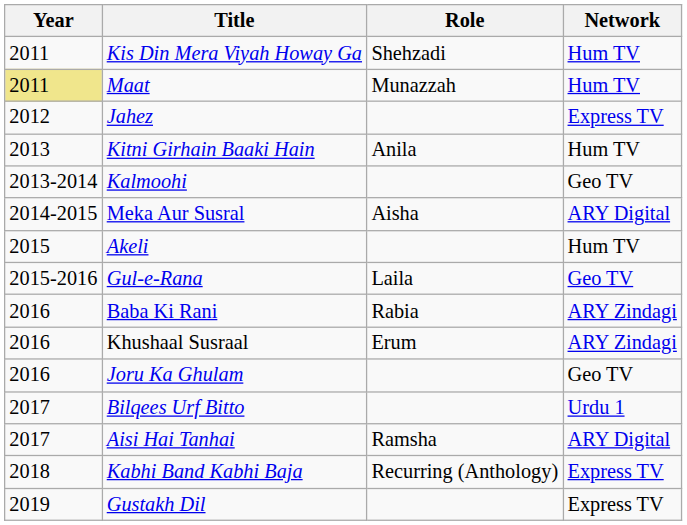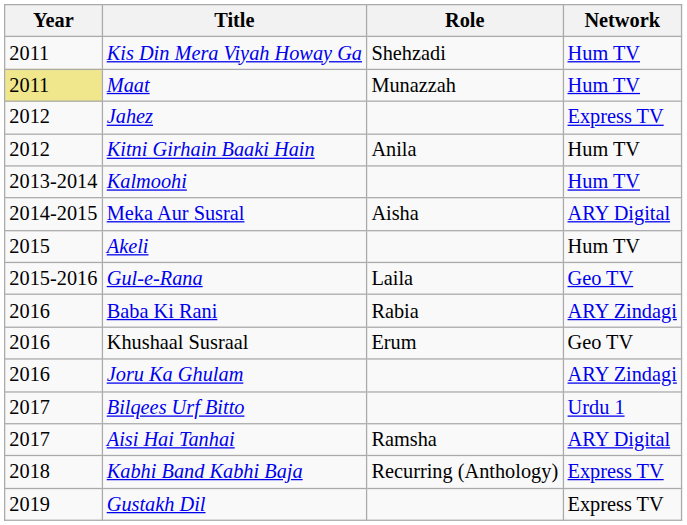 <table class="wikitable">
 <tr>
 <th>Year</th>
 <th>Title</th>
 <th>Role</th>
 <th>Network</th>
 </tr>
 <tr>
 <td>2011</td>
 <td><em><a href='#'>Kis Din Mera Viyah Howay Ga</a></em></td>
 <td>Shehzadi</td>
 <td><a href='#'>Hum TV</a></td>
 </tr>
 <tr>
 <td style="background: khaki;">2011</td>
 <td><em><a href='#'>Maat</a></em></td>
 <td>Munazzah</td>
 <td><a href='#'>Hum TV</a></td>
 </tr>
 <tr>
 <td>2012</td>
 <td><em><a href='#'>Jahez</a></em></td>
 <td></td>
 <td><a href='#'>Express TV</a></td>
 </tr>
 <tr>
-<td>2013</td>
+<td>2012</td>
 <td><em><a href='#'>Kitni Girhain Baaki Hain</a></em></td>
 <td>Anila</td>
 <td>Hum TV</td>
 </tr>
 <tr>
 <td>2013-2014</td>
 <td><em><a href='#'>Kalmoohi</a></em></td>
 <td></td>
-<td>Geo TV</td>
+<td><a href='#'>Hum TV</a></td>
 </tr>
 <tr>
 <td>2014-2015</td>
 <td><a href='#'>Meka Aur Susral</a></td>
 <td>Aisha</td>
 <td><a href='#'>ARY Digital</a></td>
 </tr>
 <tr>
 <td>2015</td>
 <td><em><a href='#'>Akeli</a></em></td>
 <td></td>
 <td>Hum TV</td>
 </tr>
 <tr>
 <td>2015-2016</td>
 <td><em><a href='#'>Gul-e-Rana</a></em></td>
 <td>Laila</td>
 <td><a href='#'>Geo TV</a></td>
 </tr>
 <tr>
 <td>2016</td>
 <td><a href='#'>Baba Ki Rani</a></td>
 <td>Rabia</td>
 <td><a href='#'>ARY Zindagi</a></td>
 </tr>
 <tr>
 <td>2016</td>
 <td>Khushaal Susraal</td>
 <td>Erum</td>
-<td><a href='#'>ARY Zindagi</a></td>
+<td>Geo TV</td>
 </tr>
 <tr>
 <td>2016</td>
 <td><em><a href='#'>Joru Ka Ghulam</a></em></td>
 <td></td>
-<td>Geo TV</td>
+<td><a href='#'>ARY Zindagi</a></td>
 </tr>
 <tr>
 <td>2017</td>
 <td><em><a href='#'>Bilqees Urf Bitto</a></em></td>
 <td></td>
 <td><a href='#'>Urdu 1</a></td>
 </tr>
 <tr>
 <td>2017</td>
 <td><em><a href='#'>Aisi Hai Tanhai</a></em></td>
 <td>Ramsha</td>
 <td><a href='#'>ARY Digital</a></td>
 </tr>
 <tr>
 <td>2018</td>
 <td><em><a href='#'>Kabhi Band Kabhi Baja</a></em></td>
 <td>Recurring (Anthology)</td>
 <td><a href='#'>Express TV</a></td>
 </tr>
 <tr>
 <td>2019</td>
 <td><em><a href='#'>Gustakh Dil</a></em></td>
 <td></td>
 <td>Express TV</td>
 </tr>
 </table>
